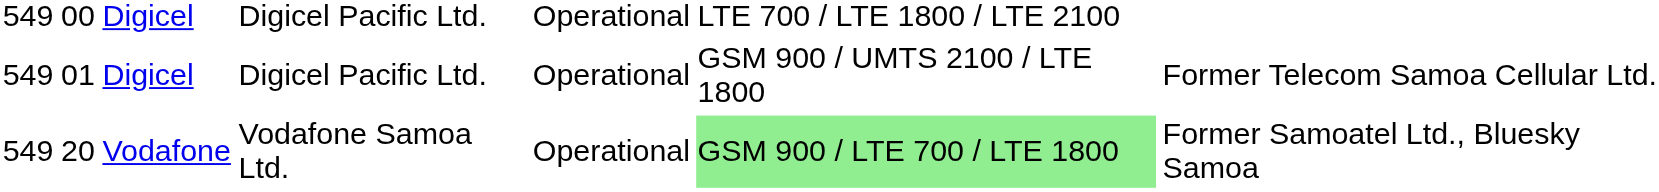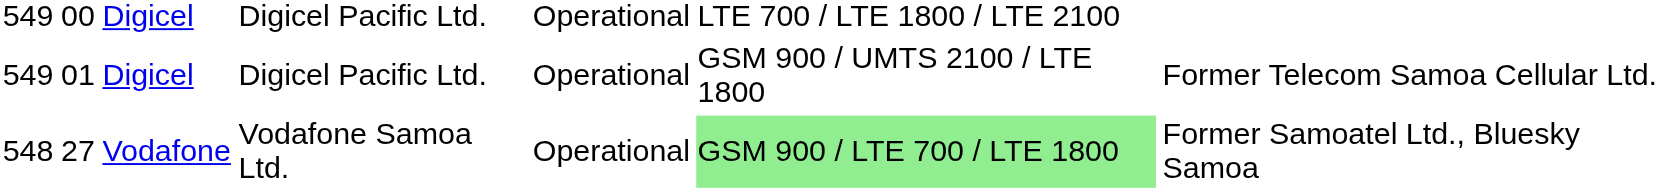 <table>
 <tr>
 <td>549</td>
 <td>00</td>
 <td><a href='#'>Digicel</a></td>
 <td>Digicel Pacific Ltd.</td>
 <td>Operational</td>
 <td>LTE 700 / LTE 1800 / LTE 2100</td>
 <td></td>
 </tr>
 <tr>
 <td>549</td>
 <td>01</td>
 <td><a href='#'>Digicel</a></td>
 <td>Digicel Pacific Ltd.</td>
 <td>Operational</td>
 <td>GSM 900 / UMTS 2100 / LTE 1800</td>
 <td>Former Telecom Samoa Cellular Ltd.</td>
 </tr>
 <tr>
-<td>549</td>
-<td>20</td>
+<td>548</td>
+<td>27</td>
 <td><a href='#'>Vodafone</a></td>
 <td>Vodafone Samoa Ltd.</td>
 <td>Operational</td>
 <td style="background: lightgreen;">GSM 900 / LTE 700 / LTE 1800</td>
 <td>Former Samoatel Ltd., Bluesky Samoa </td>
 </tr>
 </table>
